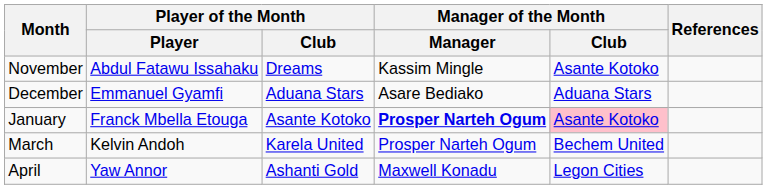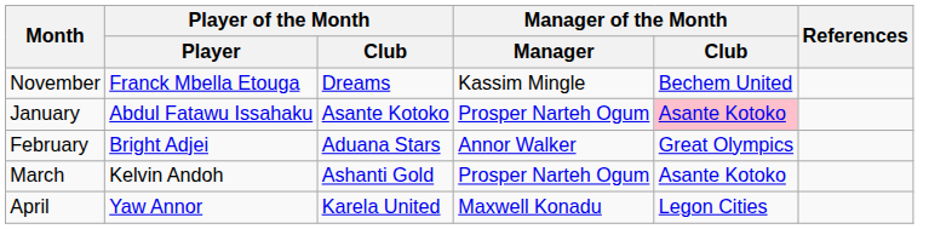 <table class="wikitable">
 <tr>
 <th rowspan="2">Month</th>
 <th colspan="2">Player of the Month</th>
 <th colspan="2">Manager of the Month</th>
 <th rowspan="2">References</th>
 </tr>
 <tr>
 <th>Player</th>
 <th>Club</th>
 <th>Manager</th>
 <th>Club</th>
 </tr>
 <tr>
 <td>November</td>
-<td> <a href='#'>Abdul Fatawu Issahaku</a></td>
+<td> <a href='#'>Franck Mbella Etouga</a></td>
 <td><a href='#'>Dreams</a></td>
 <td> Kassim Mingle</td>
-<td><a href='#'>Asante Kotoko</a></td>
-<td align="center"></td>
-</tr>
-<tr>
-<td>December</td>
-<td> <a href='#'>Emmanuel Gyamfi</a></td>
-<td><a href='#'>Aduana Stars</a></td>
-<td> Asare Bediako</td>
-<td><a href='#'>Aduana Stars</a></td>
+<td><a href='#'>Bechem United</a></td>
 <td align="center"></td>
 </tr>
 <tr>
 <td>January</td>
-<td> <a href='#'>Franck Mbella Etouga</a></td>
+<td> <a href='#'>Abdul Fatawu Issahaku</a></td>
 <td><a href='#'>Asante Kotoko</a></td>
-<td><strong> <a href='#'>Prosper Narteh Ogum</a></strong></td>
+<td> <a href='#'>Prosper Narteh Ogum</a></td>
 <td style="background: pink;"><a href='#'>Asante Kotoko</a></td>
+<td></td>
+</tr>
+<tr>
+<td>February</td>
+<td> <a href='#'>Bright Adjei</a></td>
+<td><a href='#'>Aduana Stars</a></td>
+<td> <a href='#'>Annor Walker</a></td>
+<td><a href='#'>Great Olympics</a></td>
 <td></td>
 </tr>
 <tr>
 <td>March</td>
 <td> Kelvin Andoh</td>
-<td><a href='#'>Karela United</a></td>
+<td><a href='#'>Ashanti Gold</a></td>
 <td> <a href='#'>Prosper Narteh Ogum</a></td>
-<td><a href='#'>Bechem United</a></td>
+<td><a href='#'>Asante Kotoko</a></td>
 <td></td>
 </tr>
 <tr>
 <td>April</td>
 <td> <a href='#'>Yaw Annor</a></td>
-<td><a href='#'>Ashanti Gold</a></td>
+<td><a href='#'>Karela United</a></td>
 <td> <a href='#'>Maxwell Konadu</a></td>
 <td><a href='#'>Legon Cities</a></td>
 <td></td>
 </tr>
 </table>
